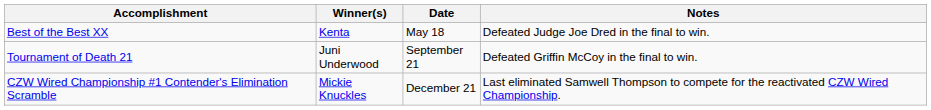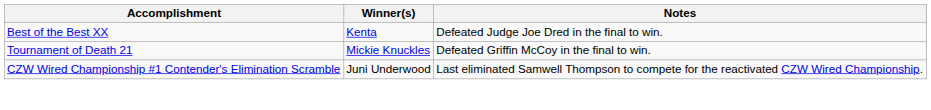 <table class="wikitable" style="width:100%;">
 <tr>
 <th>Accomplishment</th>
 <th>Winner(s)</th>
-<th>Date</th>
 <th>Notes</th>
 </tr>
 <tr>
 <td><a href='#'>Best of the Best XX</a></td>
 <td><a href='#'>Kenta</a></td>
-<td>May 18</td>
 <td>Defeated Judge Joe Dred in the final to win.</td>
 </tr>
 <tr>
 <td><a href='#'>Tournament of Death 21</a></td>
-<td>Juni Underwood</td>
-<td>September 21<br></td>
+<td><a href='#'>Mickie Knuckles</a></td>
 <td>Defeated Griffin McCoy in the final to win.</td>
 </tr>
 <tr>
 <td><a href='#'>CZW Wired Championship #1 Contender's Elimination Scramble</a></td>
-<td><a href='#'>Mickie Knuckles</a></td>
-<td>December 21</td>
+<td>Juni Underwood</td>
 <td>Last eliminated Samwell Thompson to compete for the reactivated <a href='#'>CZW Wired Championship</a>.</td>
 </tr>
 </table>
